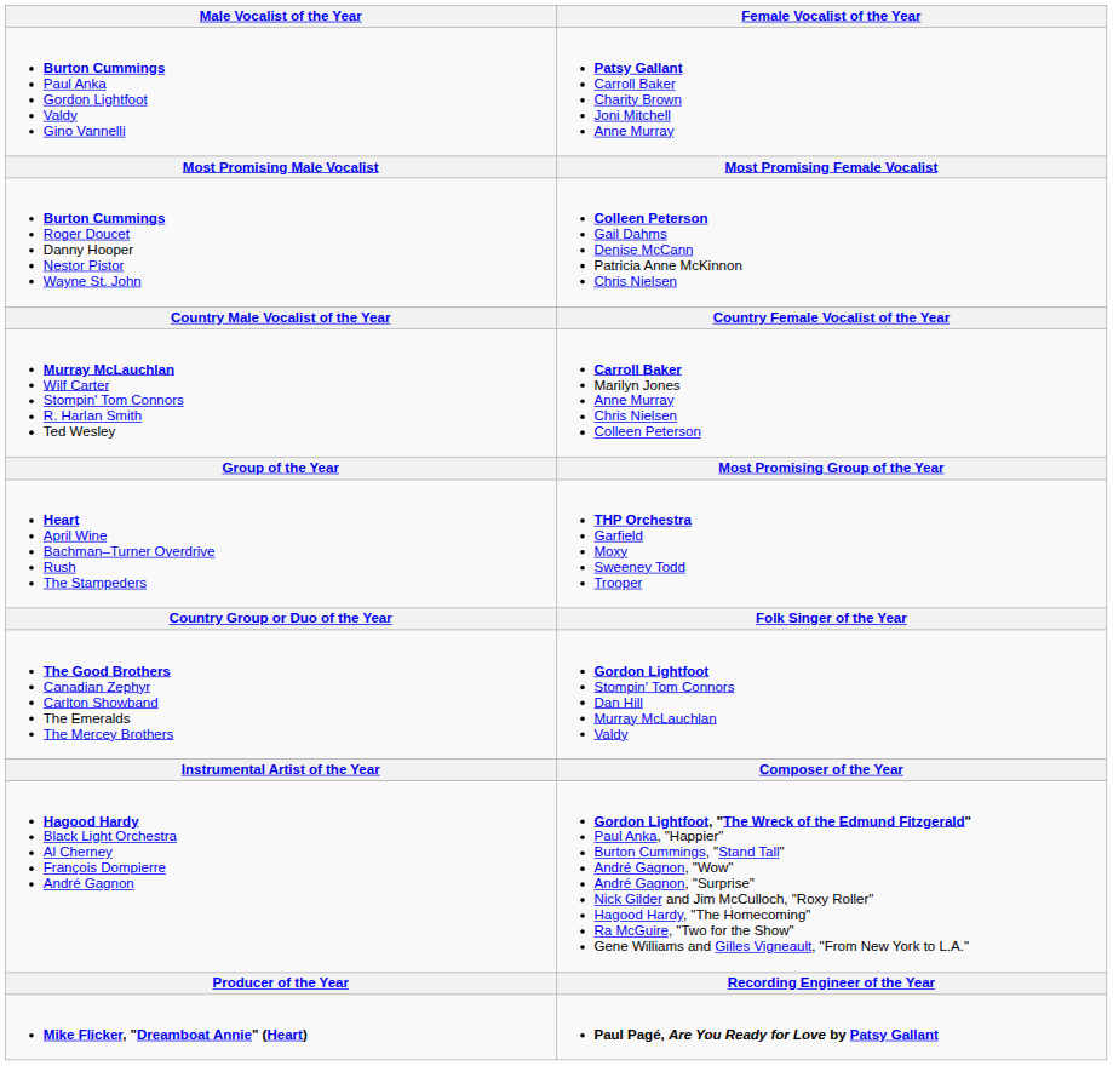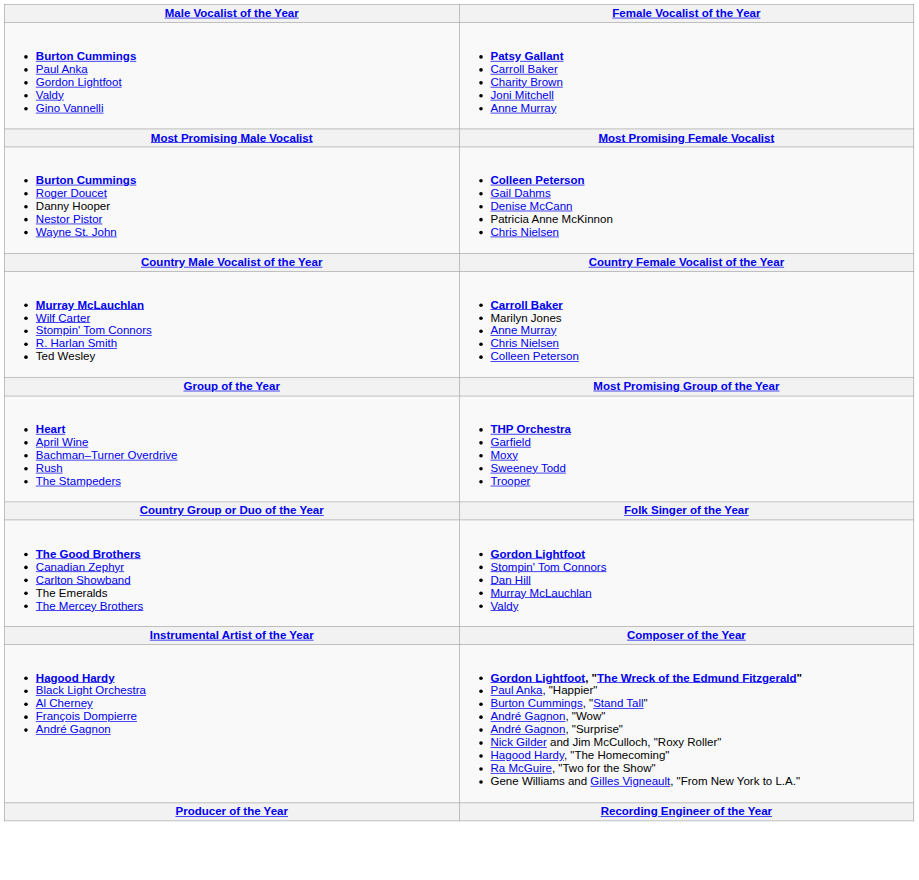 <table class="wikitable" style="width:100%">
 <tr>
 <th style="width:50%"><a href='#'>Male Vocalist of the Year</a></th>
 <th style="width:50%"><a href='#'>Female Vocalist of the Year</a></th>
 </tr>
 <tr>
 <td valign="top"><br><ul><li> <strong><a href='#'>Burton Cummings</a></strong></li><li><a href='#'>Paul Anka</a></li><li><a href='#'>Gordon Lightfoot</a></li><li><a href='#'>Valdy</a></li><li><a href='#'>Gino Vannelli</a></li></ul></td>
 <td valign="top"><br><ul><li> <strong><a href='#'>Patsy Gallant</a></strong></li><li><a href='#'>Carroll Baker</a></li><li><a href='#'>Charity Brown</a></li><li><a href='#'>Joni Mitchell</a></li><li><a href='#'>Anne Murray</a></li></ul></td>
 </tr>
 <tr>
 <th style="width:50%"><a href='#'>Most Promising Male Vocalist</a></th>
 <th style="width:50%"><a href='#'>Most Promising Female Vocalist</a></th>
 </tr>
 <tr>
 <td valign="top"><br><ul><li> <strong><a href='#'>Burton Cummings</a></strong></li><li><a href='#'>Roger Doucet</a></li><li>Danny Hooper</li><li><a href='#'>Nestor Pistor</a></li><li><a href='#'>Wayne St. John</a></li></ul></td>
 <td valign="top"><br><ul><li> <strong><a href='#'>Colleen Peterson</a></strong></li><li><a href='#'>Gail Dahms</a></li><li><a href='#'>Denise McCann</a></li><li>Patricia Anne McKinnon</li><li><a href='#'>Chris Nielsen</a></li></ul></td>
 </tr>
 <tr>
 <th style="width:50%"><a href='#'>Country Male Vocalist of the Year</a></th>
 <th style="width:50%"><a href='#'>Country Female Vocalist of the Year</a></th>
 </tr>
 <tr>
 <td valign="top"><br><ul><li> <strong><a href='#'>Murray McLauchlan</a></strong></li><li><a href='#'>Wilf Carter</a></li><li><a href='#'>Stompin' Tom Connors</a></li><li><a href='#'>R. Harlan Smith</a></li><li>Ted Wesley</li></ul></td>
 <td valign="top"><br><ul><li> <strong><a href='#'>Carroll Baker</a></strong></li><li>Marilyn Jones</li><li><a href='#'>Anne Murray</a></li><li><a href='#'>Chris Nielsen</a></li><li><a href='#'>Colleen Peterson</a></li></ul></td>
 </tr>
 <tr>
 <th style="width:50%"><a href='#'>Group of the Year</a></th>
 <th style="width:50%"><a href='#'>Most Promising Group of the Year</a></th>
 </tr>
 <tr>
 <td valign="top"><br><ul><li> <strong><a href='#'>Heart</a></strong></li><li><a href='#'>April Wine</a></li><li><a href='#'>Bachman–Turner Overdrive</a></li><li><a href='#'>Rush</a></li><li><a href='#'>The Stampeders</a></li></ul></td>
 <td valign="top"><br><ul><li> <strong><a href='#'>THP Orchestra</a></strong></li><li><a href='#'>Garfield</a></li><li><a href='#'>Moxy</a></li><li><a href='#'>Sweeney Todd</a></li><li><a href='#'>Trooper</a></li></ul></td>
 </tr>
 <tr>
 <th style="width:50%"><a href='#'>Country Group or Duo of the Year</a></th>
 <th style="width:50%"><a href='#'>Folk Singer of the Year</a></th>
 </tr>
 <tr>
 <td valign="top"><br><ul><li> <strong><a href='#'>The Good Brothers</a></strong></li><li><a href='#'>Canadian Zephyr</a></li><li><a href='#'>Carlton Showband</a></li><li>The Emeralds</li><li><a href='#'>The Mercey Brothers</a></li></ul></td>
 <td valign="top"><br><ul><li> <strong><a href='#'>Gordon Lightfoot</a></strong></li><li><a href='#'>Stompin' Tom Connors</a></li><li><a href='#'>Dan Hill</a></li><li><a href='#'>Murray McLauchlan</a></li><li><a href='#'>Valdy</a></li></ul></td>
 </tr>
 <tr>
 <th style="width:50%"><a href='#'>Instrumental Artist of the Year</a></th>
 <th style="width:50%"><a href='#'>Composer of the Year</a></th>
 </tr>
 <tr>
 <td valign="top"><br><ul><li> <strong><a href='#'>Hagood Hardy</a></strong></li><li><a href='#'>Black Light Orchestra</a></li><li><a href='#'>Al Cherney</a></li><li><a href='#'>François Dompierre</a></li><li><a href='#'>André Gagnon</a></li></ul></td>
 <td valign="top"><br><ul><li> <strong><a href='#'>Gordon Lightfoot</a>, "<a href='#'>The Wreck of the Edmund Fitzgerald</a>"</strong></li><li><a href='#'>Paul Anka</a>, "Happier"</li><li><a href='#'>Burton Cummings</a>, "<a href='#'>Stand Tall</a>"</li><li><a href='#'>André Gagnon</a>, "Wow"</li><li><a href='#'>André Gagnon</a>, "Surprise"</li><li><a href='#'>Nick Gilder</a> and Jim McCulloch, "Roxy Roller"</li><li><a href='#'>Hagood Hardy</a>, "The Homecoming"</li><li><a href='#'>Ra McGuire</a>, "Two for the Show"</li><li>Gene Williams and <a href='#'>Gilles Vigneault</a>, "From New York to L.A."</li></ul></td>
 </tr>
 <tr>
 <th style="width:50%"><a href='#'>Producer of the Year</a></th>
 <th style="width:50%"><a href='#'>Recording Engineer of the Year</a></th>
 </tr>
-<tr>
-<td valign="top"><br><ul><li> <strong><a href='#'>Mike Flicker</a>, "<a href='#'>Dreamboat Annie</a>" (<a href='#'>Heart</a>)</strong></li></ul></td>
-<td valign="top"><br><ul><li> <strong>Paul Pagé, <em>Are You Ready for Love</em> by <a href='#'>Patsy Gallant</a></strong></li></ul></td>
-</tr>
 </table>
